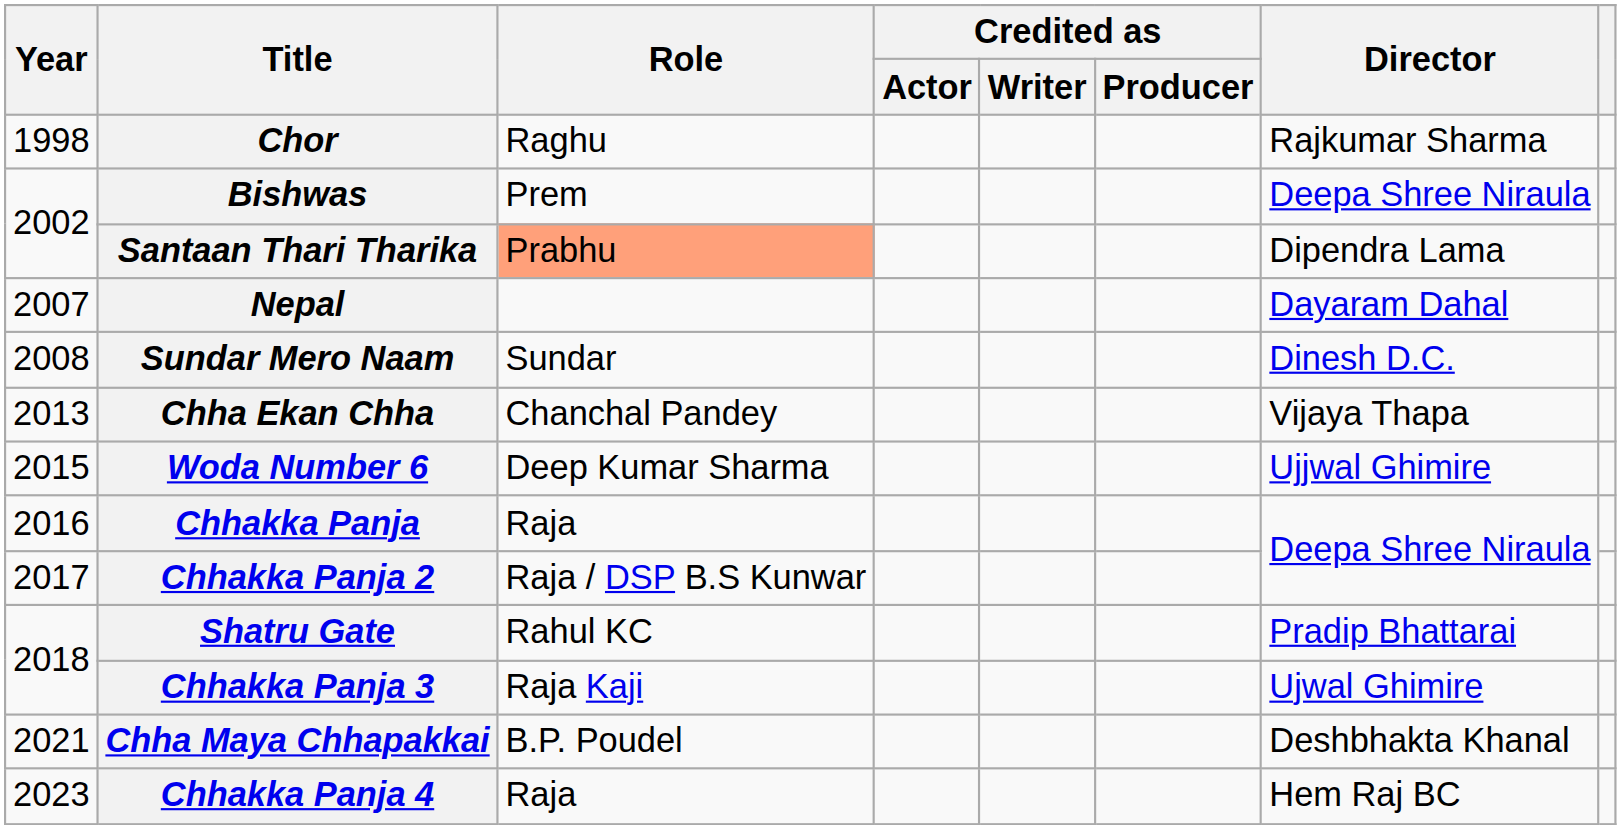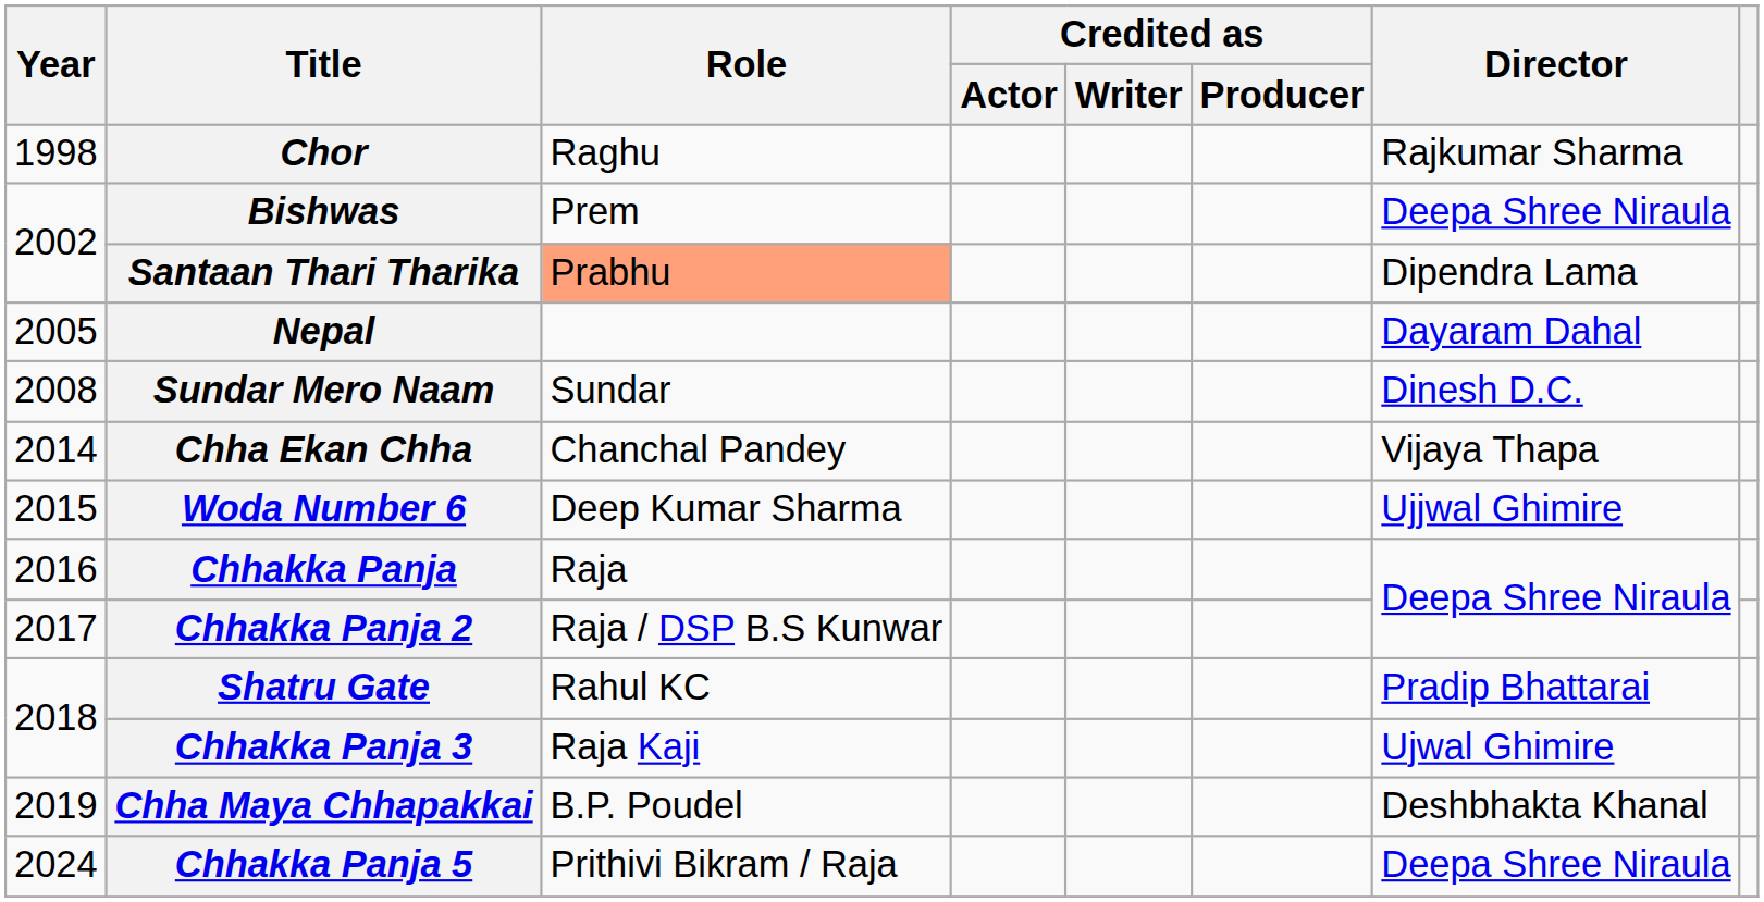 <table class="wikitable plainrowheaders sortable" style="margin-right: 0;">
 <tr>
 <th rowspan="2" scope="col">Year</th>
 <th rowspan="2" scope="col">Title</th>
 <th rowspan="2" scope="col">Role</th>
 <th colspan="3">Credited as</th>
 <th rowspan="2" scope="col">Director</th>
 <th class="unsortable" rowspan="2" scope="col"></th>
 </tr>
 <tr>
 <th>Actor</th>
 <th>Writer</th>
 <th>Producer</th>
 </tr>
 <tr>
 <td>1998</td>
 <th scope="row"><em>Chor</em></th>
 <td>Raghu</td>
 <td></td>
 <td></td>
 <td></td>
 <td>Rajkumar Sharma</td>
 <td></td>
 </tr>
 <tr>
 <td rowspan="2">2002</td>
 <th scope="row"><em>Bishwas</em></th>
 <td>Prem</td>
 <td></td>
 <td></td>
 <td></td>
 <td><a href='#'>Deepa Shree Niraula</a></td>
 <td></td>
 </tr>
 <tr>
 <th scope="row"><em>Santaan Thari Tharika</em></th>
 <td style="background: lightsalmon;">Prabhu</td>
 <td></td>
 <td></td>
 <td></td>
 <td>Dipendra Lama</td>
 <td></td>
 </tr>
 <tr>
-<td>2007</td>
+<td>2005</td>
 <th scope="row"><em>Nepal</em></th>
 <td></td>
 <td></td>
 <td></td>
 <td></td>
 <td><a href='#'>Dayaram Dahal</a></td>
 <td></td>
 </tr>
 <tr>
 <td>2008</td>
 <th scope="row"><em>Sundar Mero Naam</em></th>
 <td>Sundar</td>
 <td></td>
 <td></td>
 <td></td>
 <td><a href='#'>Dinesh D.C.</a></td>
 <td style="text-align:center;"></td>
 </tr>
 <tr>
-<td>2013</td>
+<td>2014</td>
 <th scope="row"><em>Chha Ekan Chha</em></th>
 <td>Chanchal Pandey</td>
 <td></td>
 <td></td>
 <td></td>
 <td>Vijaya Thapa</td>
 <td style="text-align:center;"></td>
 </tr>
 <tr>
 <td>2015</td>
 <th scope="row"><em><a href='#'>Woda Number 6</a></em></th>
 <td>Deep Kumar Sharma</td>
 <td></td>
 <td></td>
 <td></td>
 <td><a href='#'>Ujjwal Ghimire</a></td>
 <td style="text-align:center;"></td>
 </tr>
 <tr>
 <td>2016</td>
 <th scope="row"><em><a href='#'>Chhakka Panja</a></em></th>
 <td>Raja</td>
 <td></td>
 <td></td>
 <td></td>
 <td rowspan="2"><a href='#'>Deepa Shree Niraula</a></td>
 <td style="text-align:center;"></td>
 </tr>
 <tr>
 <td>2017</td>
 <th scope="row"><em><a href='#'>Chhakka Panja 2</a></em></th>
 <td>Raja / <a href='#'>DSP</a> B.S Kunwar</td>
 <td></td>
 <td></td>
 <td></td>
 <td style="text-align:center;"></td>
 </tr>
 <tr>
 <td rowspan="2">2018</td>
 <th scope="row"><em><a href='#'>Shatru Gate</a></em></th>
 <td>Rahul KC</td>
 <td></td>
 <td></td>
 <td></td>
 <td><a href='#'>Pradip Bhattarai</a></td>
 <td style="text-align:center;"></td>
 </tr>
 <tr>
 <th scope="row"><em><a href='#'>Chhakka Panja 3</a></em></th>
 <td>Raja <a href='#'>Kaji</a></td>
 <td></td>
 <td></td>
 <td></td>
 <td><a href='#'>Ujwal Ghimire</a></td>
 <td style="text-align:center;"></td>
 </tr>
 <tr>
-<td>2021</td>
+<td>2019</td>
 <th scope="row"><em><a href='#'>Chha Maya Chhapakkai</a></em></th>
 <td>B.P. Poudel</td>
 <td></td>
 <td></td>
 <td></td>
 <td>Deshbhakta Khanal</td>
 <td style="text-align:center;"></td>
 </tr>
 <tr>
-<td>2023</td>
-<th scope="row"><em><a href='#'>Chhakka Panja 4</a></em></th>
-<td>Raja</td>
+<td>2024</td>
+<th scope="row"><em><a href='#'>Chhakka Panja 5</a></em></th>
+<td>Prithivi Bikram / Raja</td>
 <td></td>
 <td></td>
 <td></td>
-<td>Hem Raj BC</td>
+<td><a href='#'>Deepa Shree Niraula</a></td>
 <td style="text-align:center;"></td>
 </tr>
 </table>
